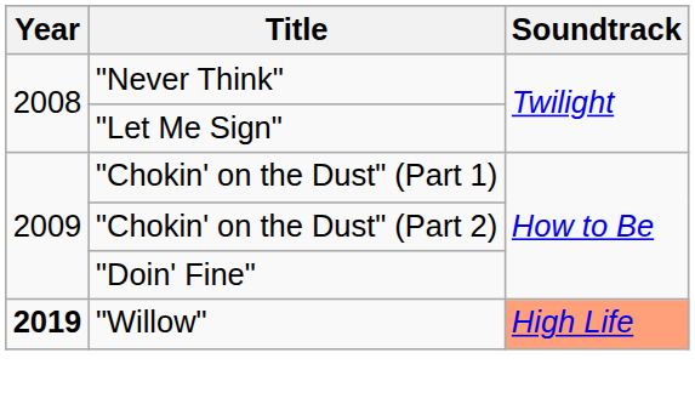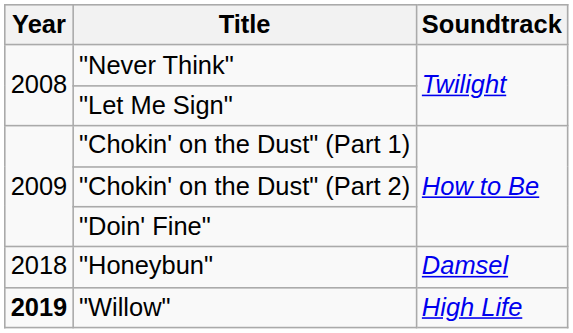 <table class="wikitable sortable">
 <tr>
 <th>Year</th>
 <th>Title</th>
 <th>Soundtrack</th>
 </tr>
 <tr>
 <td rowspan=2>2008</td>
 <td>"Never Think"</td>
 <td rowspan=2><em><a href='#'>Twilight</a></em></td>
 </tr>
 <tr>
 <td>"Let Me Sign"</td>
 </tr>
 <tr>
 <td rowspan=3>2009</td>
 <td>"Chokin' on the Dust" (Part 1)</td>
 <td rowspan=3><em><a href='#'>How to Be</a></em></td>
 </tr>
 <tr>
 <td>"Chokin' on the Dust" (Part 2)</td>
 </tr>
 <tr>
 <td>"Doin' Fine"</td>
 </tr>
 <tr>
+<td>2018</td>
+<td>"Honeybun"</td>
+<td><em><a href='#'>Damsel</a></em></td>
+</tr>
+<tr>
 <td><strong>2019</strong></td>
 <td>"Willow" </td>
-<td style="background: lightsalmon;"><em><a href='#'>High Life</a></em></td>
+<td><em><a href='#'>High Life</a></em></td>
 </tr>
 </table>
